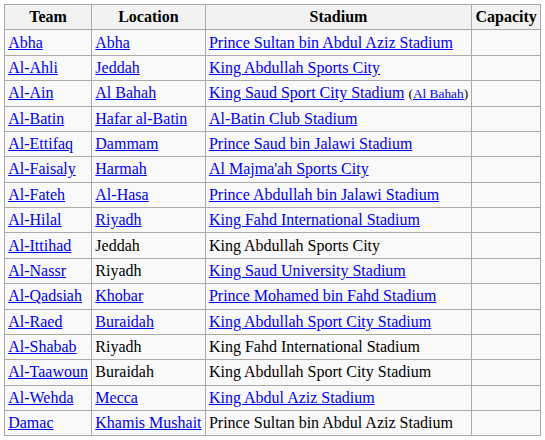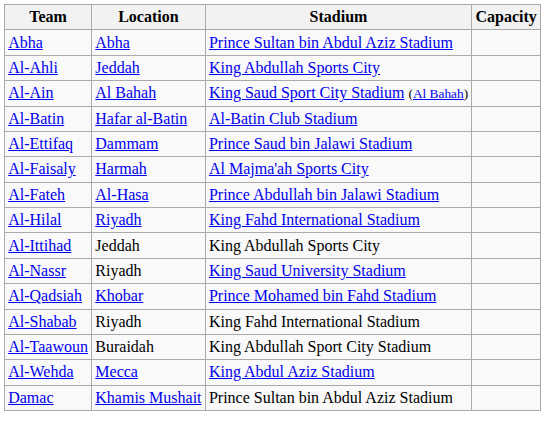 <table class="wikitable sortable">
 <tr>
 <th>Team</th>
 <th>Location</th>
 <th>Stadium</th>
 <th>Capacity</th>
 </tr>
 <tr>
 <td><a href='#'>Abha</a></td>
 <td><a href='#'>Abha</a></td>
 <td><a href='#'>Prince Sultan bin Abdul Aziz Stadium</a></td>
 <td style="text-align:center"></td>
 </tr>
 <tr>
 <td><a href='#'>Al-Ahli</a></td>
 <td><a href='#'>Jeddah</a></td>
 <td><a href='#'>King Abdullah Sports City</a></td>
 <td style="text-align:center"></td>
 </tr>
 <tr>
 <td><a href='#'>Al-Ain</a></td>
 <td><a href='#'>Al Bahah</a></td>
 <td><a href='#'>King Saud Sport City Stadium</a> <small>(<a href='#'>Al Bahah</a>)</small></td>
 <td style="text-align:center"></td>
 </tr>
 <tr>
 <td><a href='#'>Al-Batin</a></td>
 <td><a href='#'>Hafar al-Batin</a></td>
 <td><a href='#'>Al-Batin Club Stadium</a></td>
 <td style="text-align:center"></td>
 </tr>
 <tr>
 <td><a href='#'>Al-Ettifaq</a></td>
 <td><a href='#'>Dammam</a></td>
 <td><a href='#'>Prince Saud bin Jalawi Stadium</a></td>
 <td style="text-align:center"></td>
 </tr>
 <tr>
 <td><a href='#'>Al-Faisaly</a></td>
 <td><a href='#'>Harmah</a></td>
 <td><a href='#'>Al Majma'ah Sports City</a> </td>
 <td style="text-align:center"></td>
 </tr>
 <tr>
 <td><a href='#'>Al-Fateh</a></td>
 <td><a href='#'>Al-Hasa</a></td>
 <td><a href='#'>Prince Abdullah bin Jalawi Stadium</a></td>
 <td style="text-align:center"></td>
 </tr>
 <tr>
 <td><a href='#'>Al-Hilal</a></td>
 <td><a href='#'>Riyadh</a></td>
 <td><a href='#'>King Fahd International Stadium</a> </td>
 <td style="text-align:center"></td>
 </tr>
 <tr>
 <td><a href='#'>Al-Ittihad</a></td>
 <td>Jeddah</td>
 <td>King Abdullah Sports City</td>
 <td style="text-align:center"></td>
 </tr>
 <tr>
 <td><a href='#'>Al-Nassr</a></td>
 <td>Riyadh</td>
 <td><a href='#'>King Saud University Stadium</a></td>
 <td style="text-align:center"></td>
 </tr>
 <tr>
 <td><a href='#'>Al-Qadsiah</a></td>
 <td><a href='#'>Khobar</a></td>
 <td><a href='#'>Prince Mohamed bin Fahd Stadium</a></td>
 <td style="text-align:center"></td>
 </tr>
 <tr>
-<td><a href='#'>Al-Raed</a></td>
-<td><a href='#'>Buraidah</a></td>
-<td><a href='#'>King Abdullah Sport City Stadium</a></td>
-<td style="text-align:center"></td>
-</tr>
-<tr>
 <td><a href='#'>Al-Shabab</a></td>
 <td>Riyadh</td>
 <td>King Fahd International Stadium </td>
 <td style="text-align:center"></td>
 </tr>
 <tr>
 <td><a href='#'>Al-Taawoun</a></td>
 <td>Buraidah</td>
 <td>King Abdullah Sport City Stadium</td>
 <td style="text-align:center"></td>
 </tr>
 <tr>
 <td><a href='#'>Al-Wehda</a></td>
 <td><a href='#'>Mecca</a></td>
 <td><a href='#'>King Abdul Aziz Stadium</a></td>
 <td style="text-align:center"></td>
 </tr>
 <tr>
 <td><a href='#'>Damac</a></td>
 <td><a href='#'>Khamis Mushait</a></td>
 <td>Prince Sultan bin Abdul Aziz Stadium </td>
 <td style="text-align:center"></td>
 </tr>
 <tr>
 </tr>
 </table>
